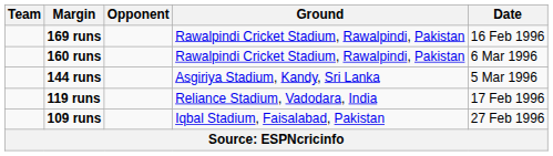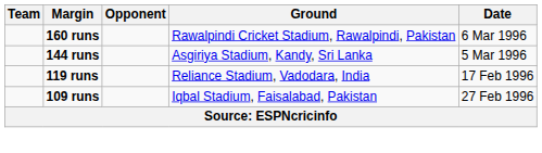 <table class="wikitable sortable">
 <tr>
 <th>Team</th>
 <th>Margin</th>
 <th>Opponent</th>
 <th>Ground</th>
 <th>Date</th>
-</tr>
-<tr>
-<td></td>
-<td><strong>169 runs</strong></td>
-<td></td>
-<td><a href='#'>Rawalpindi Cricket Stadium</a>, <a href='#'>Rawalpindi</a>, <a href='#'>Pakistan</a></td>
-<td>16 Feb 1996</td>
 </tr>
 <tr>
 <td></td>
 <td><strong>160 runs</strong></td>
 <td></td>
 <td><a href='#'>Rawalpindi Cricket Stadium</a>, <a href='#'>Rawalpindi</a>, <a href='#'>Pakistan</a></td>
 <td>6 Mar 1996</td>
 </tr>
 <tr>
 <td></td>
 <td><strong>144 runs</strong></td>
 <td></td>
 <td><a href='#'>Asgiriya Stadium</a>, <a href='#'>Kandy</a>, <a href='#'>Sri Lanka</a></td>
 <td>5 Mar 1996</td>
 </tr>
 <tr>
 <td></td>
 <td><strong>119 runs</strong></td>
 <td></td>
 <td><a href='#'>Reliance Stadium</a>, <a href='#'>Vadodara</a>, <a href='#'>India</a></td>
 <td>17 Feb 1996</td>
 </tr>
 <tr>
 <td></td>
 <td><strong>109 runs</strong></td>
 <td></td>
 <td><a href='#'>Iqbal Stadium</a>, <a href='#'>Faisalabad</a>, <a href='#'>Pakistan</a></td>
 <td>27 Feb 1996</td>
 </tr>
 <tr>
 <th colspan="5">Source: ESPNcricinfo</th>
 </tr>
 </table>
